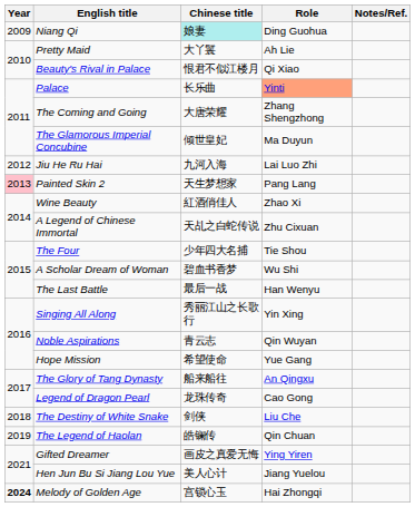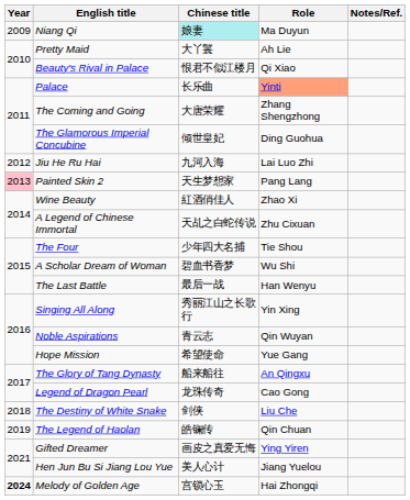 <table class="wikitable sortable">
 <tr>
 <th>Year</th>
 <th>English title</th>
 <th>Chinese title</th>
 <th>Role</th>
 <th>Notes/Ref.</th>
 </tr>
 <tr>
 <td>2009</td>
 <td><em>Niang Qi</em></td>
 <td style="background: paleturquoise;">娘妻</td>
-<td>Ding Guohua</td>
+<td>Ma Duyun</td>
 <td></td>
 </tr>
 <tr>
 <td rowspan=2>2010</td>
 <td><em>Pretty Maid</em></td>
 <td>大丫鬟</td>
 <td>Ah Lie</td>
 <td></td>
 </tr>
 <tr>
 <td><em><a href='#'>Beauty's Rival in Palace</a></em></td>
 <td>恨君不似江楼月</td>
 <td>Qi Xiao</td>
 <td></td>
 </tr>
 <tr>
 <td rowspan=3>2011</td>
 <td><em><a href='#'>Palace</a></em></td>
 <td>长乐曲</td>
 <td style="background: lightsalmon;"><a href='#'>Yinti</a></td>
 <td></td>
 </tr>
 <tr>
 <td><em>The Coming and Going</em></td>
 <td>大唐荣耀</td>
 <td>Zhang Shengzhong</td>
 <td></td>
 </tr>
 <tr>
 <td><em><a href='#'>The Glamorous Imperial Concubine</a></em></td>
 <td>倾世皇妃</td>
-<td>Ma Duyun</td>
+<td>Ding Guohua</td>
 <td></td>
 </tr>
 <tr>
 <td>2012</td>
 <td><em>Jiu He Ru Hai</em></td>
 <td>九河入海</td>
 <td>Lai Luo Zhi</td>
 <td></td>
 </tr>
 <tr>
 <td style="background: pink;">2013</td>
 <td><em>Painted Skin 2</em></td>
 <td>天生梦想家</td>
 <td>Pang Lang</td>
 <td></td>
 </tr>
 <tr>
 <td rowspan=2>2014</td>
 <td><em>Wine Beauty</em></td>
 <td>紅酒俏佳人</td>
 <td>Zhao Xi</td>
 <td></td>
 </tr>
 <tr>
 <td><em>A Legend of Chinese Immortal</em></td>
 <td>天乩之白蛇传说</td>
 <td>Zhu Cixuan</td>
 <td></td>
 </tr>
 <tr>
 <td rowspan=3>2015</td>
 <td><em><a href='#'>The Four</a></em></td>
 <td>少年四大名捕</td>
 <td>Tie Shou</td>
 <td></td>
 </tr>
 <tr>
 <td><em>A Scholar Dream of Woman</em></td>
 <td>碧血书香梦</td>
 <td>Wu Shi</td>
 <td></td>
 </tr>
 <tr>
 <td><em>The Last Battle</em></td>
 <td>最后一战</td>
 <td>Han Wenyu</td>
 <td></td>
 </tr>
 <tr>
 <td rowspan=3>2016</td>
 <td><em><a href='#'>Singing All Along</a></em></td>
 <td>秀丽江山之长歌行</td>
 <td>Yin Xing</td>
 <td></td>
 </tr>
 <tr>
 <td><em><a href='#'>Noble Aspirations</a></em></td>
 <td>青云志</td>
 <td>Qin Wuyan</td>
 <td></td>
 </tr>
 <tr>
 <td><em>Hope Mission</em></td>
 <td>希望使命</td>
 <td>Yue Gang</td>
 <td></td>
 </tr>
 <tr>
 <td rowspan=2>2017</td>
 <td><em><a href='#'>The Glory of Tang Dynasty</a></em></td>
 <td>船来船往</td>
 <td><a href='#'>An Qingxu</a></td>
 <td></td>
 </tr>
 <tr>
 <td><em><a href='#'>Legend of Dragon Pearl</a></em></td>
 <td>龙珠传奇</td>
 <td>Cao Gong</td>
 <td></td>
 </tr>
 <tr>
 <td>2018</td>
 <td><em><a href='#'>The Destiny of White Snake</a></em></td>
 <td>剑侠</td>
 <td><a href='#'>Liu Che</a></td>
 <td></td>
 </tr>
 <tr>
 <td>2019</td>
 <td><em><a href='#'>The Legend of Haolan</a></em></td>
 <td>皓镧传</td>
 <td>Qin Chuan</td>
 <td></td>
 </tr>
 <tr>
 <td rowspan="2">2021</td>
 <td><em>Gifted Dreamer</em></td>
 <td>画皮之真爱无悔</td>
 <td><a href='#'>Ying Yiren</a></td>
 <td></td>
 </tr>
 <tr>
 <td><em>Hen Jun Bu Si Jiang Lou Yue</em></td>
 <td>美人心计</td>
 <td>Jiang Yuelou</td>
 <td></td>
 </tr>
 <tr>
 <td><strong>2024</strong></td>
 <td><em>Melody of Golden Age</em></td>
 <td>宫锁心玉</td>
 <td>Hai Zhongqi</td>
 <td></td>
 </tr>
 </table>
